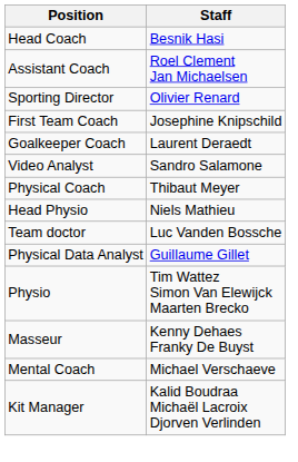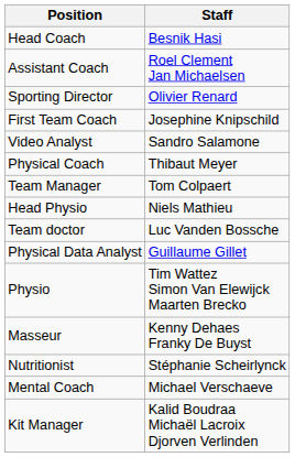 <table class="wikitable">
 <tr>
 <th>Position</th>
 <th>Staff</th>
 </tr>
 <tr>
 <td>Head Coach</td>
 <td> <a href='#'>Besnik Hasi</a></td>
 </tr>
 <tr>
 <td>Assistant Coach</td>
 <td> <a href='#'>Roel Clement</a> <br>  <a href='#'>Jan Michaelsen</a></td>
 </tr>
 <tr>
 <td>Sporting Director</td>
 <td> <a href='#'>Olivier Renard</a></td>
 </tr>
 <tr>
 <td>First Team Coach</td>
 <td> Josephine Knipschild</td>
 </tr>
 <tr>
-<td>Goalkeeper Coach</td>
-<td> Laurent Deraedt</td>
-</tr>
-<tr>
 <td>Video Analyst</td>
 <td> Sandro Salamone</td>
 </tr>
 <tr>
 <td>Physical Coach</td>
 <td> Thibaut Meyer</td>
+</tr>
+<tr>
+<td>Team Manager</td>
+<td> Tom Colpaert</td>
 </tr>
 <tr>
 <td>Head Physio</td>
 <td> Niels Mathieu</td>
 </tr>
 <tr>
 <td>Team doctor</td>
 <td> Luc Vanden Bossche</td>
 </tr>
 <tr>
 <td>Physical Data Analyst</td>
 <td> <a href='#'>Guillaume Gillet</a></td>
 </tr>
 <tr>
 <td>Physio</td>
 <td> Tim Wattez <br>  Simon Van Elewijck  <br>  Maarten Brecko</td>
 </tr>
 <tr>
 <td>Masseur</td>
 <td> Kenny Dehaes <br>  Franky De Buyst</td>
 </tr>
 <tr>
+<td>Nutritionist</td>
+<td> Stéphanie Scheirlynck</td>
+</tr>
+<tr>
 <td>Mental Coach</td>
 <td> Michael Verschaeve</td>
 </tr>
 <tr>
 <td>Kit Manager</td>
 <td> Kalid Boudraa <br>  Michaël Lacroix <br>  Djorven Verlinden</td>
 </tr>
 </table>
